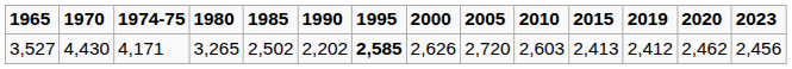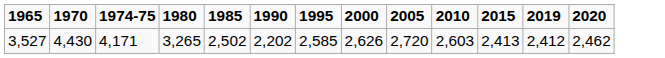 <table class="wikitable">
 <tr>
 <td><strong>1965</strong></td>
 <td><strong>1970</strong></td>
 <td><strong>1974-75</strong></td>
 <td><strong>1980</strong></td>
 <td><strong>1985</strong></td>
 <td><strong>1990</strong></td>
 <td><strong>1995</strong></td>
 <td><strong>2000</strong></td>
 <td><strong>2005</strong></td>
 <td><strong>2010</strong></td>
 <td><strong>2015</strong></td>
 <td><strong>2019</strong></td>
 <td><strong>2020</strong></td>
-<td><strong>2023</strong></td>
 </tr>
 <tr>
 <td>3,527</td>
 <td>4,430</td>
 <td>4,171</td>
 <td>3,265</td>
 <td>2,502</td>
 <td>2,202</td>
-<td><strong>2,585</strong></td>
+<td>2,585</td>
 <td>2,626</td>
 <td>2,720</td>
 <td>2,603</td>
 <td>2,413</td>
 <td>2,412</td>
 <td>2,462</td>
-<td>2,456</td>
 </tr>
 </table>
